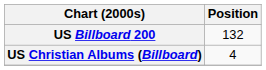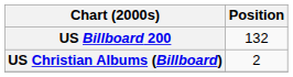 <table class="wikitable plainrowheaders">
 <tr>
 <th scope="col">Chart (2000s)</th>
 <th scope="col">Position</th>
 </tr>
 <tr>
 <th scope="row">US <a href='#'><em>Billboard</em> 200</a></th>
 <td align="center">132</td>
 </tr>
 <tr>
 <th scope="row">US <a href='#'>Christian Albums</a> (<em><a href='#'>Billboard</a></em>)</th>
-<td align="center">4</td>
+<td align="center">2</td>
 </tr>
 <tr>
 </tr>
 </table>
